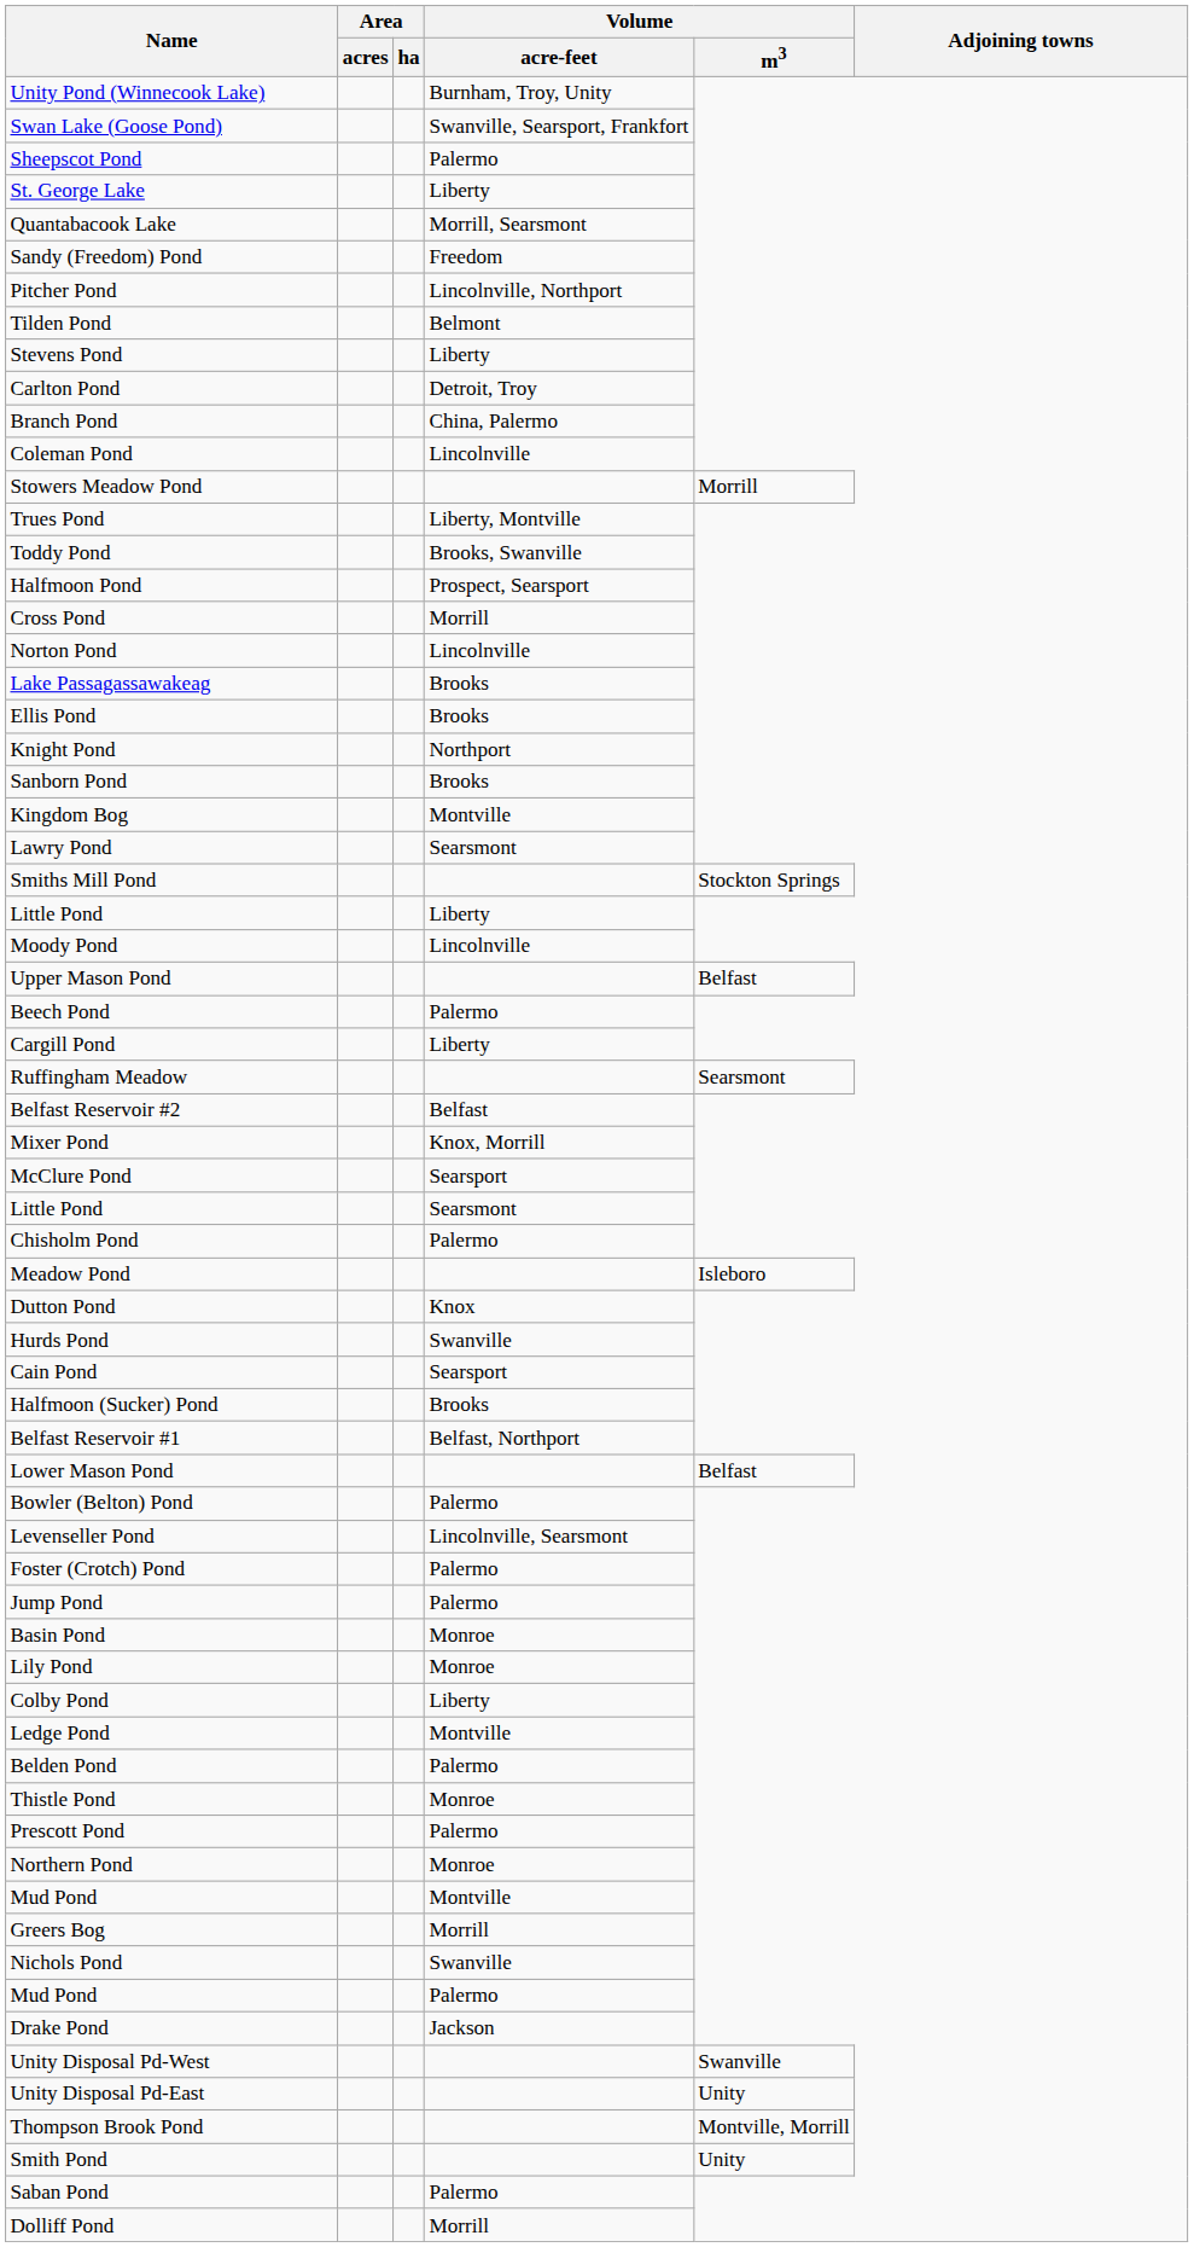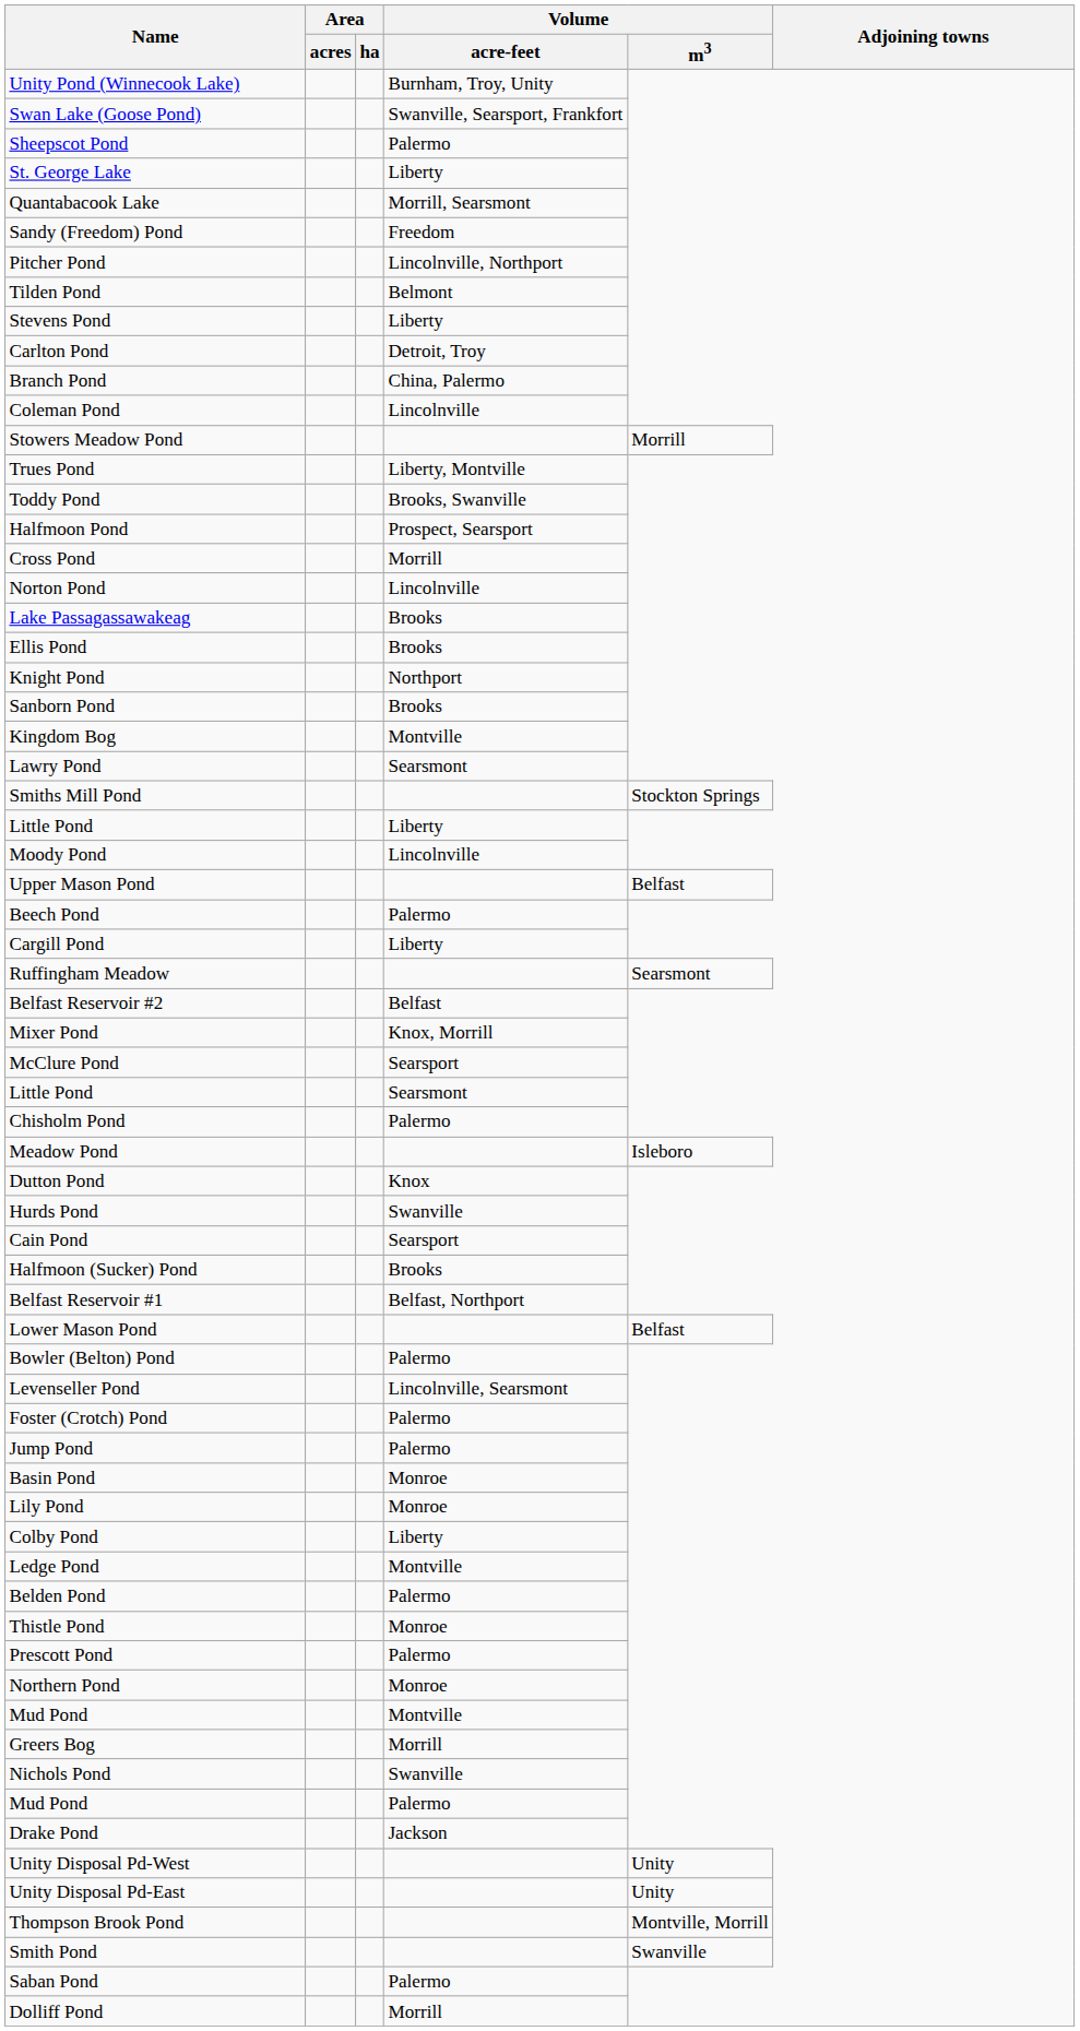 <table class="wikitable sortable">
 <tr>
 <th width="250" rowspan=2>Name</th>
 <th width="50"  colspan=2>Area</th>
 <th width="50"  colspan=2>Volume</th>
 <th width="250" rowspan=2>Adjoining towns</th>
 </tr>
 <tr>
 <th>acres</th>
 <th>ha</th>
 <th>acre-feet</th>
 <th>m<sup>3</sup></th>
 </tr>
 <tr>
 <td><a href='#'>Unity Pond (Winnecook Lake)</a></td>
 <td></td>
 <td></td>
 <td>Burnham, Troy, Unity</td>
 </tr>
 <tr>
 <td><a href='#'>Swan Lake (Goose Pond)</a></td>
 <td></td>
 <td></td>
 <td>Swanville, Searsport, Frankfort</td>
 </tr>
 <tr>
 <td><a href='#'>Sheepscot Pond</a></td>
 <td></td>
 <td></td>
 <td>Palermo</td>
 </tr>
 <tr>
 <td><a href='#'>St. George Lake</a></td>
 <td></td>
 <td></td>
 <td>Liberty</td>
 </tr>
 <tr>
 <td>Quantabacook Lake</td>
 <td></td>
 <td></td>
 <td>Morrill, Searsmont</td>
 </tr>
 <tr>
 <td>Sandy (Freedom) Pond</td>
 <td></td>
 <td></td>
 <td>Freedom</td>
 </tr>
 <tr>
 <td>Pitcher Pond</td>
 <td></td>
 <td></td>
 <td>Lincolnville, Northport</td>
 </tr>
 <tr>
 <td>Tilden Pond</td>
 <td></td>
 <td></td>
 <td>Belmont</td>
 </tr>
 <tr>
 <td>Stevens Pond</td>
 <td></td>
 <td></td>
 <td>Liberty</td>
 </tr>
 <tr>
 <td>Carlton Pond</td>
 <td></td>
 <td></td>
 <td>Detroit, Troy</td>
 </tr>
 <tr>
 <td>Branch Pond</td>
 <td></td>
 <td></td>
 <td>China, Palermo</td>
 </tr>
 <tr>
 <td>Coleman Pond</td>
 <td></td>
 <td></td>
 <td>Lincolnville</td>
 </tr>
 <tr>
 <td>Stowers Meadow Pond</td>
 <td></td>
 <td> </td>
 <td> </td>
 <td>Morrill</td>
 </tr>
 <tr>
 <td>Trues Pond</td>
 <td></td>
 <td></td>
 <td>Liberty, Montville</td>
 </tr>
 <tr>
 <td>Toddy Pond</td>
 <td></td>
 <td></td>
 <td>Brooks, Swanville</td>
 </tr>
 <tr>
 <td>Halfmoon Pond</td>
 <td></td>
 <td></td>
 <td>Prospect, Searsport</td>
 </tr>
 <tr>
 <td>Cross Pond</td>
 <td></td>
 <td></td>
 <td>Morrill</td>
 </tr>
 <tr>
 <td>Norton Pond</td>
 <td></td>
 <td></td>
 <td>Lincolnville</td>
 </tr>
 <tr>
 <td><a href='#'>Lake Passagassawakeag</a></td>
 <td></td>
 <td></td>
 <td>Brooks</td>
 </tr>
 <tr>
 <td>Ellis Pond</td>
 <td></td>
 <td></td>
 <td>Brooks</td>
 </tr>
 <tr>
 <td>Knight Pond</td>
 <td></td>
 <td></td>
 <td>Northport</td>
 </tr>
 <tr>
 <td>Sanborn Pond</td>
 <td></td>
 <td></td>
 <td>Brooks</td>
 </tr>
 <tr>
 <td>Kingdom Bog</td>
 <td></td>
 <td></td>
 <td>Montville</td>
 </tr>
 <tr>
 <td>Lawry Pond</td>
 <td></td>
 <td></td>
 <td>Searsmont</td>
 </tr>
 <tr>
 <td>Smiths Mill Pond</td>
 <td></td>
 <td> </td>
 <td> </td>
 <td>Stockton Springs</td>
 </tr>
 <tr>
 <td>Little Pond</td>
 <td></td>
 <td></td>
 <td>Liberty</td>
 </tr>
 <tr>
 <td>Moody Pond</td>
 <td></td>
 <td></td>
 <td>Lincolnville</td>
 </tr>
 <tr>
 <td>Upper Mason Pond</td>
 <td></td>
 <td> </td>
 <td> </td>
 <td>Belfast</td>
 </tr>
 <tr>
 <td>Beech Pond</td>
 <td></td>
 <td></td>
 <td>Palermo</td>
 </tr>
 <tr>
 <td>Cargill Pond</td>
 <td></td>
 <td></td>
 <td>Liberty</td>
 </tr>
 <tr>
 <td>Ruffingham Meadow</td>
 <td></td>
 <td> </td>
 <td> </td>
 <td>Searsmont</td>
 </tr>
 <tr>
 <td>Belfast Reservoir #2</td>
 <td></td>
 <td></td>
 <td>Belfast</td>
 </tr>
 <tr>
 <td>Mixer Pond</td>
 <td></td>
 <td></td>
 <td>Knox, Morrill</td>
 </tr>
 <tr>
 <td>McClure Pond</td>
 <td></td>
 <td></td>
 <td>Searsport</td>
 </tr>
 <tr>
 <td>Little Pond</td>
 <td></td>
 <td></td>
 <td>Searsmont</td>
 </tr>
 <tr>
 <td>Chisholm Pond</td>
 <td></td>
 <td></td>
 <td>Palermo</td>
 </tr>
 <tr>
 <td>Meadow Pond</td>
 <td></td>
 <td> </td>
 <td> </td>
 <td>Isleboro</td>
 </tr>
 <tr>
 <td>Dutton Pond</td>
 <td></td>
 <td></td>
 <td>Knox</td>
 </tr>
 <tr>
 <td>Hurds Pond</td>
 <td></td>
 <td></td>
 <td>Swanville</td>
 </tr>
 <tr>
 <td>Cain Pond</td>
 <td></td>
 <td></td>
 <td>Searsport</td>
 </tr>
 <tr>
 <td>Halfmoon (Sucker) Pond</td>
 <td></td>
 <td></td>
 <td>Brooks</td>
 </tr>
 <tr>
 <td>Belfast Reservoir #1</td>
 <td></td>
 <td></td>
 <td>Belfast, Northport</td>
 </tr>
 <tr>
 <td>Lower Mason Pond</td>
 <td></td>
 <td> </td>
 <td> </td>
 <td>Belfast</td>
 </tr>
 <tr>
 <td>Bowler (Belton) Pond</td>
 <td></td>
 <td></td>
 <td>Palermo</td>
 </tr>
 <tr>
 <td>Levenseller Pond</td>
 <td></td>
 <td></td>
 <td>Lincolnville, Searsmont</td>
 </tr>
 <tr>
 <td>Foster (Crotch) Pond</td>
 <td></td>
 <td></td>
 <td>Palermo</td>
 </tr>
 <tr>
 <td>Jump Pond</td>
 <td></td>
 <td></td>
 <td>Palermo</td>
 </tr>
 <tr>
 <td>Basin Pond</td>
 <td></td>
 <td></td>
 <td>Monroe</td>
 </tr>
 <tr>
 <td>Lily Pond</td>
 <td></td>
 <td></td>
 <td>Monroe</td>
 </tr>
 <tr>
 <td>Colby Pond</td>
 <td></td>
 <td></td>
 <td>Liberty</td>
 </tr>
 <tr>
 <td>Ledge Pond</td>
 <td></td>
 <td></td>
 <td>Montville</td>
 </tr>
 <tr>
 <td>Belden Pond</td>
 <td></td>
 <td></td>
 <td>Palermo</td>
 </tr>
 <tr>
 <td>Thistle Pond</td>
 <td></td>
 <td></td>
 <td>Monroe</td>
 </tr>
 <tr>
 <td>Prescott Pond</td>
 <td></td>
 <td></td>
 <td>Palermo</td>
 </tr>
 <tr>
 <td>Northern Pond</td>
 <td></td>
 <td></td>
 <td>Monroe</td>
 </tr>
 <tr>
 <td>Mud Pond</td>
 <td></td>
 <td></td>
 <td>Montville</td>
 </tr>
 <tr>
 <td>Greers Bog</td>
 <td></td>
 <td></td>
 <td>Morrill</td>
 </tr>
 <tr>
 <td>Nichols Pond</td>
 <td></td>
 <td></td>
 <td>Swanville</td>
 </tr>
 <tr>
 <td>Mud Pond</td>
 <td></td>
 <td></td>
 <td>Palermo</td>
 </tr>
 <tr>
 <td>Drake Pond</td>
 <td></td>
 <td></td>
 <td>Jackson</td>
 </tr>
 <tr>
 <td>Unity Disposal Pd-West</td>
 <td></td>
 <td> </td>
 <td> </td>
-<td>Swanville</td>
+<td>Unity</td>
 </tr>
 <tr>
 <td>Unity Disposal Pd-East</td>
 <td></td>
 <td> </td>
 <td> </td>
 <td>Unity</td>
 </tr>
 <tr>
 <td>Thompson Brook Pond</td>
 <td></td>
 <td> </td>
 <td> </td>
 <td>Montville, Morrill</td>
 </tr>
 <tr>
 <td>Smith Pond</td>
 <td></td>
 <td> </td>
 <td> </td>
-<td>Unity</td>
+<td>Swanville</td>
 </tr>
 <tr>
 <td>Saban Pond</td>
 <td></td>
 <td></td>
 <td>Palermo</td>
 </tr>
 <tr>
 <td>Dolliff Pond</td>
 <td></td>
 <td></td>
 <td>Morrill</td>
 </tr>
 </table>
